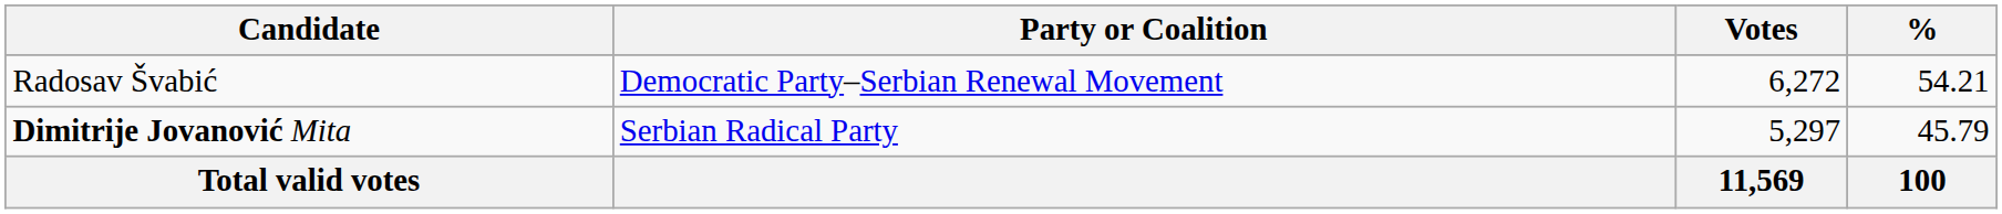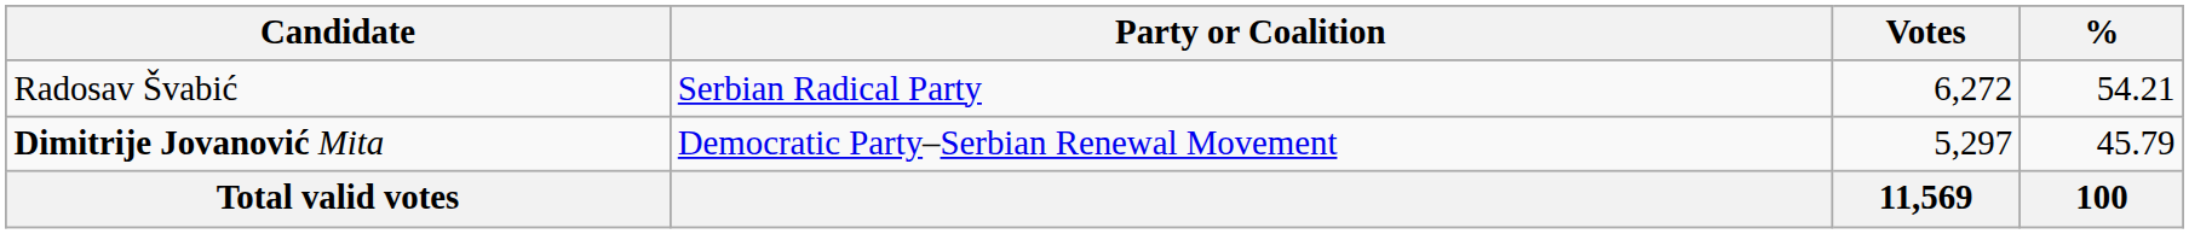 <table style="width:1000px;" class="wikitable">
 <tr>
 <th>Candidate</th>
 <th>Party or Coalition</th>
 <th>Votes</th>
 <th>%</th>
 </tr>
 <tr>
 <td align="left">Radosav Švabić</td>
-<td align="left"><a href='#'>Democratic Party</a>–<a href='#'>Serbian Renewal Movement</a></td>
+<td align="left"><a href='#'>Serbian Radical Party</a></td>
 <td align="right">6,272</td>
 <td align="right">54.21</td>
 </tr>
 <tr>
 <td align="left"><strong>Dimitrije Jovanović</strong> <em>Mita</em></td>
-<td align="left"><a href='#'>Serbian Radical Party</a></td>
+<td align="left"><a href='#'>Democratic Party</a>–<a href='#'>Serbian Renewal Movement</a></td>
 <td align="right">5,297</td>
 <td align="right">45.79</td>
 </tr>
 <tr>
 <th align="left">Total valid votes</th>
 <th align="left"></th>
 <th align="right">11,569</th>
 <th align="right">100</th>
 </tr>
 </table>
